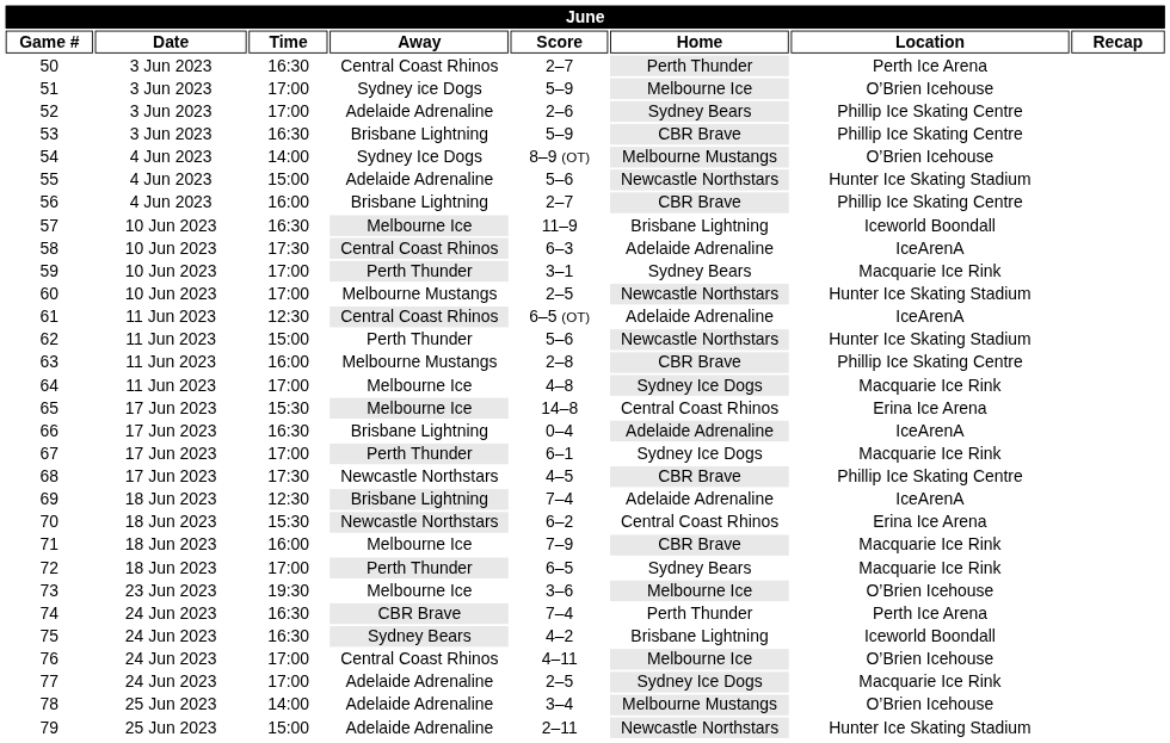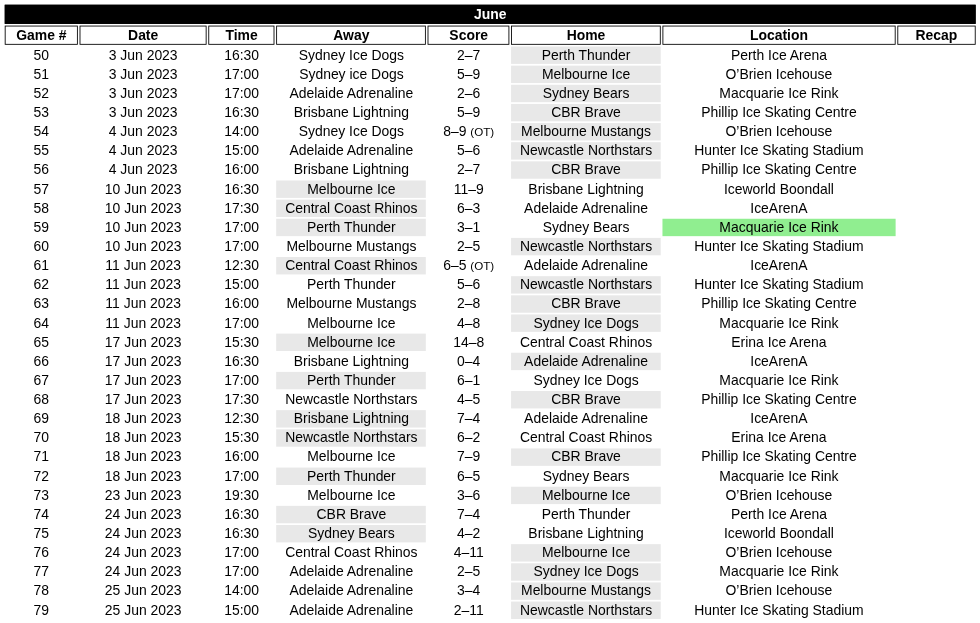 <table class="toccolours" style="width:70em;text-align: center">
 <tr>
 <th colspan="8" style="background:#000000;color:white;border:#000000 1px solid">June</th>
 </tr>
 <tr>
 <th style="background:#FFFFFF;color:black;border:#000000 1px solid; width: 40px">Game #</th>
 <th style="background:#FFFFFF;color:black;border:#000000 1px solid; width: 80px">Date</th>
 <th style="background:#FFFFFF;color:black;border:#000000 1px solid; width: 40px">Time</th>
 <th style="background:#FFFFFF;color:black;border:#000000 1px solid; width: 95px">Away</th>
 <th style="background:#FFFFFF;color:black;border:#000000 1px solid; width: 50px">Score</th>
 <th style="background:#FFFFFF;color:black;border:#000000 1px solid; width: 95px">Home</th>
 <th style="background:#FFFFFF;color:black;border:#000000 1px solid; width: 150px">Location</th>
 <th style="background:#FFFFFF;color:black;border:#000000 1px solid; width: 40px">Recap</th>
 </tr>
 <tr>
 <td>50</td>
 <td>3 Jun 2023</td>
 <td>16:30</td>
-<td>Central Coast Rhinos</td>
+<td>Sydney Ice Dogs</td>
 <td>2–7</td>
 <td bgcolor="#e8e8e8">Perth Thunder</td>
 <td>Perth Ice Arena</td>
 <td></td>
 </tr>
 <tr>
 <td>51</td>
 <td>3 Jun 2023</td>
 <td>17:00</td>
 <td>Sydney ice Dogs</td>
 <td>5–9</td>
 <td bgcolor="#e8e8e8">Melbourne Ice</td>
 <td>O’Brien Icehouse</td>
 <td></td>
 </tr>
 <tr>
 <td>52</td>
 <td>3 Jun 2023</td>
 <td>17:00</td>
 <td>Adelaide Adrenaline</td>
 <td>2–6</td>
 <td bgcolor="#e8e8e8">Sydney Bears</td>
-<td>Phillip Ice Skating Centre</td>
+<td>Macquarie Ice Rink</td>
 <td></td>
 </tr>
 <tr>
 <td>53</td>
 <td>3 Jun 2023</td>
 <td>16:30</td>
 <td>Brisbane Lightning</td>
 <td>5–9</td>
 <td bgcolor="#e8e8e8">CBR Brave</td>
 <td>Phillip Ice Skating Centre</td>
 <td></td>
 </tr>
 <tr>
 <td>54</td>
 <td>4 Jun 2023</td>
 <td>14:00</td>
 <td>Sydney Ice Dogs</td>
 <td>8–9 <small>(OT)</small></td>
 <td bgcolor="#e8e8e8">Melbourne Mustangs</td>
 <td>O’Brien Icehouse</td>
 <td></td>
 </tr>
 <tr>
 <td>55</td>
 <td>4 Jun 2023</td>
 <td>15:00</td>
 <td>Adelaide Adrenaline</td>
 <td>5–6</td>
 <td bgcolor="#e8e8e8">Newcastle Northstars</td>
 <td>Hunter Ice Skating Stadium</td>
 <td></td>
 </tr>
 <tr>
 <td>56</td>
 <td>4 Jun 2023</td>
 <td>16:00</td>
 <td>Brisbane Lightning</td>
 <td>2–7</td>
 <td bgcolor="#e8e8e8">CBR Brave</td>
 <td>Phillip Ice Skating Centre</td>
 <td></td>
 </tr>
 <tr>
 <td>57</td>
 <td>10 Jun 2023</td>
 <td>16:30</td>
 <td bgcolor="#e8e8e8">Melbourne Ice</td>
 <td>11–9</td>
 <td>Brisbane Lightning</td>
 <td>Iceworld Boondall</td>
 <td></td>
 </tr>
 <tr>
 <td>58</td>
 <td>10 Jun 2023</td>
 <td>17:30</td>
 <td bgcolor="#e8e8e8">Central Coast Rhinos</td>
 <td>6–3</td>
 <td>Adelaide Adrenaline</td>
 <td>IceArenA</td>
 <td></td>
 </tr>
 <tr>
 <td>59</td>
 <td>10 Jun 2023</td>
 <td>17:00</td>
 <td bgcolor="#e8e8e8">Perth Thunder</td>
 <td>3–1</td>
 <td>Sydney Bears</td>
-<td>Macquarie Ice Rink</td>
+<td style="background: lightgreen;">Macquarie Ice Rink</td>
 <td></td>
 </tr>
 <tr>
 <td>60</td>
 <td>10 Jun 2023</td>
 <td>17:00</td>
 <td>Melbourne Mustangs</td>
 <td>2–5</td>
 <td bgcolor="#e8e8e8">Newcastle Northstars</td>
 <td>Hunter Ice Skating Stadium</td>
 <td></td>
 </tr>
 <tr>
 <td>61</td>
 <td>11 Jun 2023</td>
 <td>12:30</td>
 <td bgcolor="#e8e8e8">Central Coast Rhinos</td>
 <td>6–5 <small>(OT)</small></td>
 <td>Adelaide Adrenaline</td>
 <td>IceArenA</td>
 <td></td>
 </tr>
 <tr>
 <td>62</td>
 <td>11 Jun 2023</td>
 <td>15:00</td>
 <td>Perth Thunder</td>
 <td>5–6</td>
 <td bgcolor="#e8e8e8">Newcastle Northstars</td>
 <td>Hunter Ice Skating Stadium</td>
 <td></td>
 </tr>
 <tr>
 <td>63</td>
 <td>11 Jun 2023</td>
 <td>16:00</td>
 <td>Melbourne Mustangs</td>
 <td>2–8</td>
 <td bgcolor="#e8e8e8">CBR Brave</td>
 <td>Phillip Ice Skating Centre</td>
 <td></td>
 </tr>
 <tr>
 <td>64</td>
 <td>11 Jun 2023</td>
 <td>17:00</td>
 <td>Melbourne Ice</td>
 <td>4–8</td>
 <td bgcolor="#e8e8e8">Sydney Ice Dogs</td>
 <td>Macquarie Ice Rink</td>
 <td></td>
 </tr>
 <tr>
 <td>65</td>
 <td>17 Jun 2023</td>
 <td>15:30</td>
 <td bgcolor="#e8e8e8">Melbourne Ice</td>
 <td>14–8</td>
 <td>Central Coast Rhinos</td>
 <td>Erina Ice Arena</td>
 <td></td>
 </tr>
 <tr>
 <td>66</td>
 <td>17 Jun 2023</td>
 <td>16:30</td>
 <td>Brisbane Lightning</td>
 <td>0–4</td>
 <td bgcolor="#e8e8e8">Adelaide Adrenaline</td>
 <td>IceArenA</td>
 <td></td>
 </tr>
 <tr>
 <td>67</td>
 <td>17 Jun 2023</td>
 <td>17:00</td>
 <td bgcolor="#e8e8e8">Perth Thunder</td>
 <td>6–1</td>
 <td>Sydney Ice Dogs</td>
 <td>Macquarie Ice Rink</td>
 <td></td>
 </tr>
 <tr>
 <td>68</td>
 <td>17 Jun 2023</td>
 <td>17:30</td>
 <td>Newcastle Northstars</td>
 <td>4–5</td>
 <td bgcolor="#e8e8e8">CBR Brave</td>
 <td>Phillip Ice Skating Centre</td>
 <td></td>
 </tr>
 <tr>
 <td>69</td>
 <td>18 Jun 2023</td>
 <td>12:30</td>
 <td bgcolor="#e8e8e8">Brisbane Lightning</td>
 <td>7–4</td>
 <td>Adelaide Adrenaline</td>
 <td>IceArenA</td>
 <td></td>
 </tr>
 <tr>
 <td>70</td>
 <td>18 Jun 2023</td>
 <td>15:30</td>
 <td bgcolor="#e8e8e8">Newcastle Northstars</td>
 <td>6–2</td>
 <td>Central Coast Rhinos</td>
 <td>Erina Ice Arena</td>
 <td></td>
 </tr>
 <tr>
 <td>71</td>
 <td>18 Jun 2023</td>
 <td>16:00</td>
 <td>Melbourne Ice</td>
 <td>7–9</td>
 <td bgcolor="#e8e8e8">CBR Brave</td>
-<td>Macquarie Ice Rink</td>
+<td>Phillip Ice Skating Centre</td>
 <td></td>
 </tr>
 <tr>
 <td>72</td>
 <td>18 Jun 2023</td>
 <td>17:00</td>
 <td bgcolor="#e8e8e8">Perth Thunder</td>
 <td>6–5</td>
 <td>Sydney Bears</td>
 <td>Macquarie Ice Rink</td>
 <td></td>
 </tr>
 <tr>
 <td>73</td>
 <td>23 Jun 2023</td>
 <td>19:30</td>
 <td>Melbourne Ice</td>
 <td>3–6</td>
 <td bgcolor="#e8e8e8">Melbourne Ice</td>
 <td>O’Brien Icehouse</td>
 <td></td>
 </tr>
 <tr>
 <td>74</td>
 <td>24 Jun 2023</td>
 <td>16:30</td>
 <td bgcolor="#e8e8e8">CBR Brave</td>
 <td>7–4</td>
 <td>Perth Thunder</td>
 <td>Perth Ice Arena</td>
 <td></td>
 </tr>
 <tr>
 <td>75</td>
 <td>24 Jun 2023</td>
 <td>16:30</td>
 <td bgcolor="#e8e8e8">Sydney Bears</td>
 <td>4–2</td>
 <td>Brisbane Lightning</td>
 <td>Iceworld Boondall</td>
 <td></td>
 </tr>
 <tr>
 <td>76</td>
 <td>24 Jun 2023</td>
 <td>17:00</td>
 <td>Central Coast Rhinos</td>
 <td>4–11</td>
 <td bgcolor="#e8e8e8">Melbourne Ice</td>
 <td>O’Brien Icehouse</td>
 <td></td>
 </tr>
 <tr>
 <td>77</td>
 <td>24 Jun 2023</td>
 <td>17:00</td>
 <td>Adelaide Adrenaline</td>
 <td>2–5</td>
 <td bgcolor="#e8e8e8">Sydney Ice Dogs</td>
 <td>Macquarie Ice Rink</td>
 <td></td>
 </tr>
 <tr>
 <td>78</td>
 <td>25 Jun 2023</td>
 <td>14:00</td>
 <td>Adelaide Adrenaline</td>
 <td>3–4</td>
 <td bgcolor="#e8e8e8">Melbourne Mustangs</td>
 <td>O’Brien Icehouse</td>
 <td></td>
 </tr>
 <tr>
 <td>79</td>
 <td>25 Jun 2023</td>
 <td>15:00</td>
 <td>Adelaide Adrenaline</td>
 <td>2–11</td>
 <td bgcolor="#e8e8e8">Newcastle Northstars</td>
 <td>Hunter Ice Skating Stadium</td>
 <td></td>
 </tr>
 <tr>
 </tr>
 </table>
